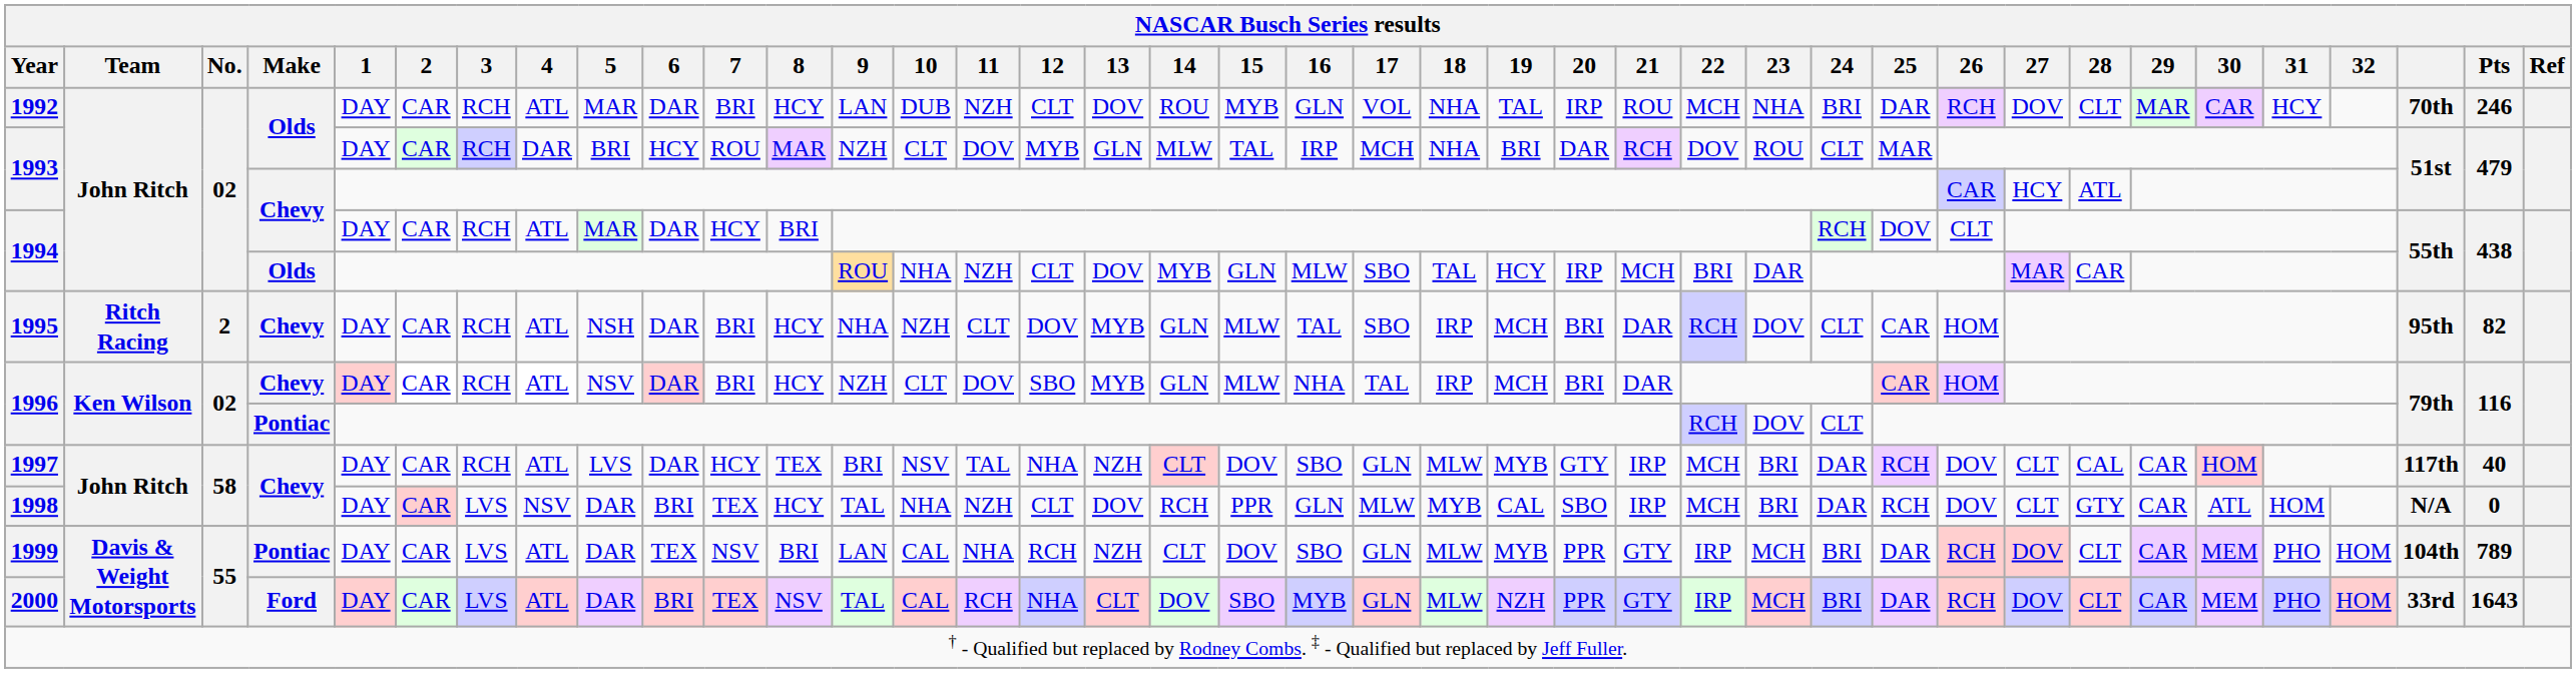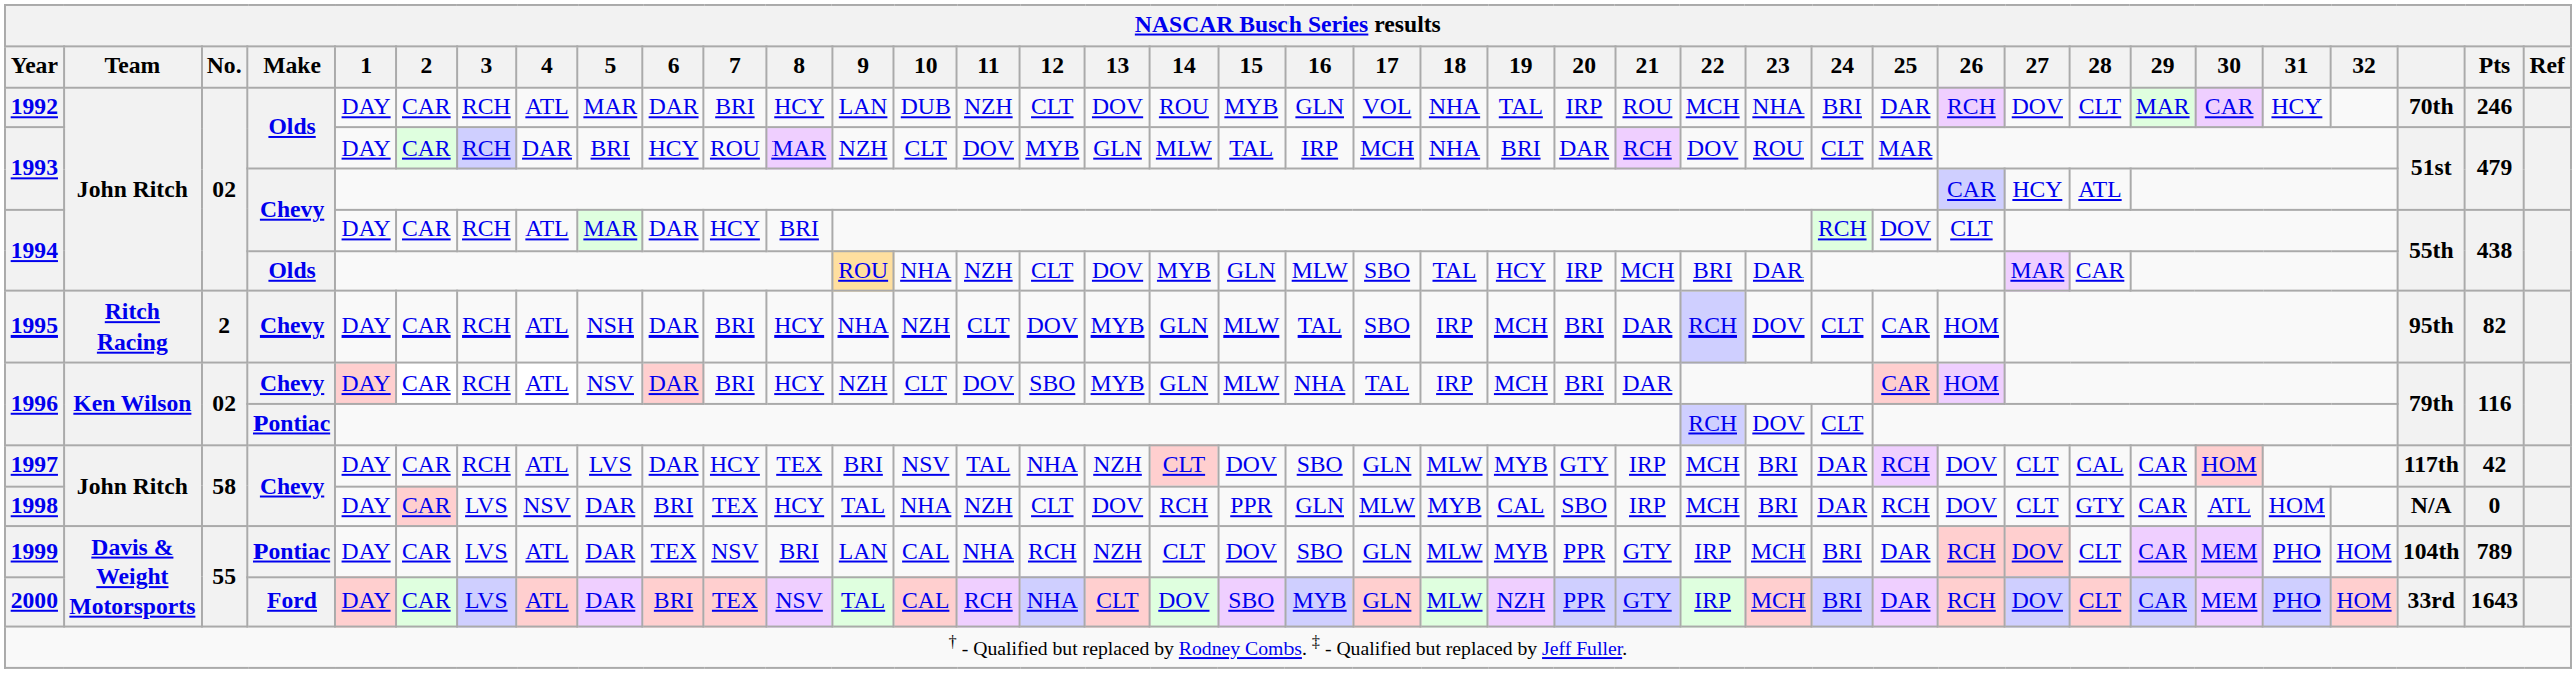 <table class="wikitable" style="text-align:center; font-size:75%">
 <tr>
 <th colspan=42><a href='#'>NASCAR Busch Series</a> results</th>
 </tr>
 <tr>
 <th>Year</th>
 <th>Team</th>
 <th>No.</th>
 <th>Make</th>
 <th>1</th>
 <th>2</th>
 <th>3</th>
 <th>4</th>
 <th>5</th>
 <th>6</th>
 <th>7</th>
 <th>8</th>
 <th>9</th>
 <th>10</th>
 <th>11</th>
 <th>12</th>
 <th>13</th>
 <th>14</th>
 <th>15</th>
 <th>16</th>
 <th>17</th>
 <th>18</th>
 <th>19</th>
 <th>20</th>
 <th>21</th>
 <th>22</th>
 <th>23</th>
 <th>24</th>
 <th>25</th>
 <th>26</th>
 <th>27</th>
 <th>28</th>
 <th>29</th>
 <th>30</th>
 <th>31</th>
 <th>32</th>
 <th></th>
 <th>Pts</th>
 <th>Ref</th>
 </tr>
 <tr>
 <th><a href='#'>1992</a></th>
 <th rowspan=5>John Ritch</th>
 <th rowspan=5>02</th>
 <th rowspan=2><a href='#'>Olds</a></th>
 <td><a href='#'>DAY</a></td>
 <td><a href='#'>CAR</a></td>
 <td><a href='#'>RCH</a></td>
 <td><a href='#'>ATL</a></td>
 <td><a href='#'>MAR</a></td>
 <td><a href='#'>DAR</a></td>
 <td><a href='#'>BRI</a></td>
 <td><a href='#'>HCY</a></td>
 <td><a href='#'>LAN</a></td>
 <td><a href='#'>DUB</a></td>
 <td><a href='#'>NZH</a></td>
 <td><a href='#'>CLT</a></td>
 <td><a href='#'>DOV</a></td>
 <td><a href='#'>ROU</a></td>
 <td><a href='#'>MYB</a></td>
 <td><a href='#'>GLN</a></td>
 <td><a href='#'>VOL</a></td>
 <td><a href='#'>NHA</a></td>
 <td><a href='#'>TAL</a></td>
 <td><a href='#'>IRP</a></td>
 <td><a href='#'>ROU</a></td>
 <td><a href='#'>MCH</a></td>
 <td><a href='#'>NHA</a></td>
 <td><a href='#'>BRI</a></td>
 <td><a href='#'>DAR</a></td>
 <td style="background:#EFCFFF;"><a href='#'>RCH</a><br></td>
 <td><a href='#'>DOV</a></td>
 <td><a href='#'>CLT</a></td>
 <td style="background:#DFFFDF;"><a href='#'>MAR</a><br></td>
 <td style="background:#EFCFFF;"><a href='#'>CAR</a><br></td>
 <td><a href='#'>HCY</a></td>
 <td></td>
 <th>70th</th>
 <th>246</th>
 <th></th>
 </tr>
 <tr>
 <th rowspan=2><a href='#'>1993</a></th>
 <td><a href='#'>DAY</a></td>
 <td style="background:#DFFFDF;"><a href='#'>CAR</a><br></td>
 <td style="background:#CFCFFF;"><a href='#'>RCH</a><br></td>
 <td><a href='#'>DAR</a></td>
 <td><a href='#'>BRI</a></td>
 <td><a href='#'>HCY</a></td>
 <td><a href='#'>ROU</a></td>
 <td style="background:#EFCFFF;"><a href='#'>MAR</a><br></td>
 <td><a href='#'>NZH</a></td>
 <td><a href='#'>CLT</a></td>
 <td><a href='#'>DOV</a></td>
 <td><a href='#'>MYB</a></td>
 <td><a href='#'>GLN</a></td>
 <td><a href='#'>MLW</a></td>
 <td><a href='#'>TAL</a></td>
 <td><a href='#'>IRP</a></td>
 <td><a href='#'>MCH</a></td>
 <td><a href='#'>NHA</a></td>
 <td><a href='#'>BRI</a></td>
 <td><a href='#'>DAR</a></td>
 <td style="background:#EFCFFF;"><a href='#'>RCH</a><br></td>
 <td><a href='#'>DOV</a></td>
 <td><a href='#'>ROU</a></td>
 <td><a href='#'>CLT</a></td>
 <td><a href='#'>MAR</a></td>
 <td colspan=7></td>
 <th rowspan=2>51st</th>
 <th rowspan=2>479</th>
 <th rowspan=2></th>
 </tr>
 <tr>
 <th rowspan=2><a href='#'>Chevy</a></th>
 <td colspan=25></td>
 <td style="background:#CFCFFF;"><a href='#'>CAR</a><br></td>
 <td><a href='#'>HCY</a></td>
 <td><a href='#'>ATL</a></td>
 <td colspan=4></td>
 </tr>
 <tr>
 <th rowspan=2><a href='#'>1994</a></th>
 <td><a href='#'>DAY</a></td>
 <td><a href='#'>CAR</a></td>
 <td><a href='#'>RCH</a></td>
 <td><a href='#'>ATL</a></td>
 <td style="background:#DFFFDF;"><a href='#'>MAR</a><br></td>
 <td><a href='#'>DAR</a></td>
 <td><a href='#'>HCY</a></td>
 <td><a href='#'>BRI</a></td>
 <td colspan=15></td>
 <td style="background:#DFFFDF;"><a href='#'>RCH</a><br></td>
 <td><a href='#'>DOV</a></td>
 <td><a href='#'>CLT</a></td>
 <td colspan=6></td>
 <th rowspan=2>55th</th>
 <th rowspan=2>438</th>
 <th rowspan=2></th>
 </tr>
 <tr>
 <th><a href='#'>Olds</a></th>
 <td colspan=8></td>
 <td style="background:#FFDF9F;"><a href='#'>ROU</a><br></td>
 <td><a href='#'>NHA</a></td>
 <td><a href='#'>NZH</a></td>
 <td><a href='#'>CLT</a></td>
 <td><a href='#'>DOV</a></td>
 <td><a href='#'>MYB</a></td>
 <td><a href='#'>GLN</a></td>
 <td><a href='#'>MLW</a></td>
 <td><a href='#'>SBO</a></td>
 <td><a href='#'>TAL</a></td>
 <td><a href='#'>HCY</a></td>
 <td><a href='#'>IRP</a></td>
 <td><a href='#'>MCH</a></td>
 <td><a href='#'>BRI</a></td>
 <td><a href='#'>DAR</a></td>
 <td colspan=3></td>
 <td style="background:#EFCFFF;"><a href='#'>MAR</a><br></td>
 <td><a href='#'>CAR</a></td>
 <td colspan=4></td>
 </tr>
 <tr>
 <th><a href='#'>1995</a></th>
 <th><a href='#'>Ritch Racing</a></th>
 <th>2</th>
 <th><a href='#'>Chevy</a></th>
 <td><a href='#'>DAY</a></td>
 <td><a href='#'>CAR</a></td>
 <td><a href='#'>RCH</a></td>
 <td><a href='#'>ATL</a></td>
 <td><a href='#'>NSH</a></td>
 <td><a href='#'>DAR</a></td>
 <td><a href='#'>BRI</a></td>
 <td><a href='#'>HCY</a></td>
 <td><a href='#'>NHA</a></td>
 <td><a href='#'>NZH</a></td>
 <td><a href='#'>CLT</a></td>
 <td><a href='#'>DOV</a></td>
 <td><a href='#'>MYB</a></td>
 <td><a href='#'>GLN</a></td>
 <td><a href='#'>MLW</a></td>
 <td><a href='#'>TAL</a></td>
 <td><a href='#'>SBO</a></td>
 <td><a href='#'>IRP</a></td>
 <td><a href='#'>MCH</a></td>
 <td><a href='#'>BRI</a></td>
 <td><a href='#'>DAR</a></td>
 <td style="background:#CFCFFF;"><a href='#'>RCH</a><br></td>
 <td><a href='#'>DOV</a></td>
 <td><a href='#'>CLT</a></td>
 <td><a href='#'>CAR</a></td>
 <td><a href='#'>HOM</a></td>
 <td colspan=6></td>
 <th>95th</th>
 <th>82</th>
 <th></th>
 </tr>
 <tr>
 <th rowspan=2><a href='#'>1996</a></th>
 <th rowspan=2><a href='#'>Ken Wilson</a></th>
 <th rowspan=2>02</th>
 <th><a href='#'>Chevy</a></th>
 <td style="background:#FFCFCF;"><a href='#'>DAY</a><br></td>
 <td style="background:#FFFFFF;"><a href='#'>CAR</a><br></td>
 <td><a href='#'>RCH</a></td>
 <td style="background:#FFFFFF;"><a href='#'>ATL</a><br></td>
 <td><a href='#'>NSV</a></td>
 <td style="background:#FFCFCF;"><a href='#'>DAR</a><br></td>
 <td><a href='#'>BRI</a></td>
 <td><a href='#'>HCY</a></td>
 <td><a href='#'>NZH</a></td>
 <td><a href='#'>CLT</a></td>
 <td><a href='#'>DOV</a></td>
 <td><a href='#'>SBO</a></td>
 <td><a href='#'>MYB</a></td>
 <td><a href='#'>GLN</a></td>
 <td><a href='#'>MLW</a></td>
 <td><a href='#'>NHA</a></td>
 <td><a href='#'>TAL</a></td>
 <td><a href='#'>IRP</a></td>
 <td><a href='#'>MCH</a></td>
 <td><a href='#'>BRI</a></td>
 <td><a href='#'>DAR</a></td>
 <td colspan=3></td>
 <td style="background:#FFCFCF;"><a href='#'>CAR</a><br></td>
 <td style="background:#EFCFFF;"><a href='#'>HOM</a><br></td>
 <td colspan=6></td>
 <th rowspan=2>79th</th>
 <th rowspan=2>116</th>
 <th rowspan=2></th>
 </tr>
 <tr>
 <th><a href='#'>Pontiac</a></th>
 <td colspan=21></td>
 <td style="background:#CFCFFF;"><a href='#'>RCH</a><br></td>
 <td><a href='#'>DOV</a></td>
 <td><a href='#'>CLT</a></td>
 <td colspan=8></td>
 </tr>
 <tr>
 <th><a href='#'>1997</a></th>
 <th rowspan=2>John Ritch</th>
 <th rowspan=2>58</th>
 <th rowspan=2><a href='#'>Chevy</a></th>
 <td><a href='#'>DAY</a></td>
 <td><a href='#'>CAR</a></td>
 <td><a href='#'>RCH</a></td>
 <td><a href='#'>ATL</a></td>
 <td><a href='#'>LVS</a></td>
 <td><a href='#'>DAR</a></td>
 <td><a href='#'>HCY</a></td>
 <td><a href='#'>TEX</a></td>
 <td><a href='#'>BRI</a></td>
 <td><a href='#'>NSV</a></td>
 <td><a href='#'>TAL</a></td>
 <td><a href='#'>NHA</a></td>
 <td><a href='#'>NZH</a></td>
 <td style="background:#FFCFCF;"><a href='#'>CLT</a><br></td>
 <td><a href='#'>DOV</a></td>
 <td><a href='#'>SBO</a></td>
 <td><a href='#'>GLN</a></td>
 <td><a href='#'>MLW</a></td>
 <td><a href='#'>MYB</a></td>
 <td><a href='#'>GTY</a></td>
 <td><a href='#'>IRP</a></td>
 <td><a href='#'>MCH</a></td>
 <td><a href='#'>BRI</a></td>
 <td><a href='#'>DAR</a></td>
 <td style="background:#EFCFFF;"><a href='#'>RCH</a><br></td>
 <td><a href='#'>DOV</a></td>
 <td><a href='#'>CLT</a></td>
 <td><a href='#'>CAL</a></td>
 <td><a href='#'>CAR</a></td>
 <td style="background:#FFCFCF;"><a href='#'>HOM</a><br></td>
 <td colspan=2></td>
 <th>117th</th>
-<th>40</th>
+<th>42</th>
 <th></th>
 </tr>
 <tr>
 <th><a href='#'>1998</a></th>
 <td><a href='#'>DAY</a></td>
 <td style="background:#FFCFCF;"><a href='#'>CAR</a><br></td>
 <td><a href='#'>LVS</a></td>
 <td><a href='#'>NSV</a></td>
 <td><a href='#'>DAR</a></td>
 <td><a href='#'>BRI</a></td>
 <td><a href='#'>TEX</a></td>
 <td><a href='#'>HCY</a></td>
 <td><a href='#'>TAL</a></td>
 <td><a href='#'>NHA</a></td>
 <td><a href='#'>NZH</a></td>
 <td><a href='#'>CLT</a></td>
 <td><a href='#'>DOV</a></td>
 <td><a href='#'>RCH</a></td>
 <td><a href='#'>PPR</a></td>
 <td><a href='#'>GLN</a></td>
 <td><a href='#'>MLW</a></td>
 <td><a href='#'>MYB</a></td>
 <td><a href='#'>CAL</a></td>
 <td><a href='#'>SBO</a></td>
 <td><a href='#'>IRP</a></td>
 <td><a href='#'>MCH</a></td>
 <td><a href='#'>BRI</a></td>
 <td><a href='#'>DAR</a></td>
 <td><a href='#'>RCH</a></td>
 <td><a href='#'>DOV</a></td>
 <td><a href='#'>CLT</a></td>
 <td><a href='#'>GTY</a></td>
 <td><a href='#'>CAR</a></td>
 <td><a href='#'>ATL</a></td>
 <td><a href='#'>HOM</a></td>
 <td></td>
 <th>N/A</th>
 <th>0</th>
 <th></th>
 </tr>
 <tr>
 <th><a href='#'>1999</a></th>
 <th rowspan=2><a href='#'>Davis & Weight Motorsports</a></th>
 <th rowspan=2>55</th>
 <th><a href='#'>Pontiac</a></th>
 <td><a href='#'>DAY</a></td>
 <td><a href='#'>CAR</a></td>
 <td><a href='#'>LVS</a></td>
 <td><a href='#'>ATL</a></td>
 <td><a href='#'>DAR</a></td>
 <td><a href='#'>TEX</a></td>
 <td><a href='#'>NSV</a></td>
 <td><a href='#'>BRI</a></td>
 <td><a href='#'>LAN</a></td>
 <td><a href='#'>CAL</a></td>
 <td><a href='#'>NHA</a></td>
 <td><a href='#'>RCH</a></td>
 <td><a href='#'>NZH</a></td>
 <td><a href='#'>CLT</a></td>
 <td><a href='#'>DOV</a></td>
 <td><a href='#'>SBO</a></td>
 <td><a href='#'>GLN</a></td>
 <td><a href='#'>MLW</a></td>
 <td><a href='#'>MYB</a></td>
 <td><a href='#'>PPR</a></td>
 <td><a href='#'>GTY</a></td>
 <td><a href='#'>IRP</a></td>
 <td><a href='#'>MCH</a></td>
 <td><a href='#'>BRI</a></td>
 <td><a href='#'>DAR</a></td>
 <td style="background:#FFCFCF;"><a href='#'>RCH</a><br></td>
 <td style="background:#FFCFCF;"><a href='#'>DOV</a><br></td>
 <td><a href='#'>CLT</a></td>
 <td style="background:#EFCFFF;"><a href='#'>CAR</a><br></td>
 <td style="background:#EFCFFF;"><a href='#'>MEM</a><br></td>
 <td><a href='#'>PHO</a></td>
 <td><a href='#'>HOM</a></td>
 <th>104th</th>
 <th>789</th>
 <th></th>
 </tr>
 <tr>
 <th><a href='#'>2000</a></th>
 <th><a href='#'>Ford</a></th>
 <td style="background:#FFCFCF;"><a href='#'>DAY</a><br></td>
 <td style="background:#DFFFDF;"><a href='#'>CAR</a><br></td>
 <td style="background:#CFCFFF;"><a href='#'>LVS</a><br></td>
 <td style="background:#FFCFCF;"><a href='#'>ATL</a><br></td>
 <td style="background:#EFCFFF;"><a href='#'>DAR</a><br></td>
 <td style="background:#FFCFCF;"><a href='#'>BRI</a><br></td>
 <td style="background:#FFCFCF;"><a href='#'>TEX</a><br></td>
 <td style="background:#EFCFFF;"><a href='#'>NSV</a><br></td>
 <td style="background:#DFFFDF;"><a href='#'>TAL</a><br></td>
 <td style="background:#FFCFCF;"><a href='#'>CAL</a><br></td>
 <td style="background:#EFCFFF;"><a href='#'>RCH</a><br></td>
 <td style="background:#CFCFFF;"><a href='#'>NHA</a><br></td>
 <td style="background:#FFCFCF;"><a href='#'>CLT</a><br></td>
 <td style="background:#DFFFDF;"><a href='#'>DOV</a><br></td>
 <td style="background:#EFCFFF;"><a href='#'>SBO</a><br></td>
 <td style="background:#CFCFFF;"><a href='#'>MYB</a><br></td>
 <td style="background:#FFCFCF;"><a href='#'>GLN</a><br></td>
 <td style="background:#DFFFDF;"><a href='#'>MLW</a><br></td>
 <td style="background:#EFCFFF;"><a href='#'>NZH</a><br></td>
 <td style="background:#CFCFFF;"><a href='#'>PPR</a><br></td>
 <td style="background:#CFCFFF;"><a href='#'>GTY</a><br></td>
 <td style="background:#DFFFDF;"><a href='#'>IRP</a><br></td>
 <td style="background:#FFCFCF;"><a href='#'>MCH</a><br></td>
 <td style="background:#CFCFFF;"><a href='#'>BRI</a><br></td>
 <td style="background:#EFCFFF;"><a href='#'>DAR</a><br></td>
 <td style="background:#FFCFCF;"><a href='#'>RCH</a><br></td>
 <td style="background:#CFCFFF;"><a href='#'>DOV</a><br></td>
 <td style="background:#FFCFCF;"><a href='#'>CLT</a><br></td>
 <td style="background:#CFCFFF;"><a href='#'>CAR</a><br></td>
 <td style="background:#EFCFFF;"><a href='#'>MEM</a><br></td>
 <td style="background:#CFCFFF;"><a href='#'>PHO</a><br></td>
 <td style="background:#FFCFCF;"><a href='#'>HOM</a><br></td>
 <th>33rd</th>
 <th>1643</th>
 <th></th>
 </tr>
 <tr>
 <td colspan=39><small><sup>†</sup> - Qualified but replaced by <a href='#'>Rodney Combs</a>. <sup>‡</sup> - Qualified but replaced by <a href='#'>Jeff Fuller</a>.</small></td>
 </tr>
 </table>
